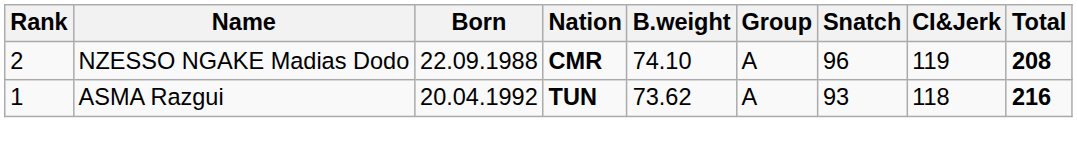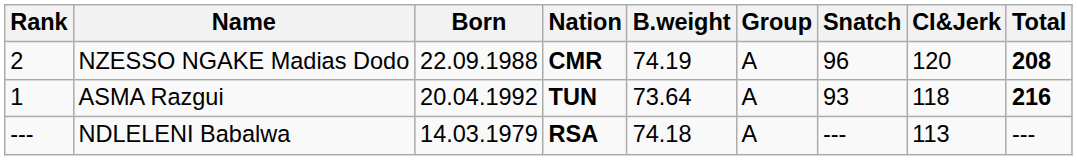 <table class="wikitable">
 <tr>
 <th>Rank</th>
 <th>Name</th>
 <th>Born</th>
 <th>Nation</th>
 <th>B.weight</th>
 <th>Group</th>
 <th>Snatch</th>
 <th>CI&Jerk</th>
 <th>Total</th>
 </tr>
 <tr>
 <td>2</td>
 <td>NZESSO NGAKE Madias Dodo</td>
 <td>22.09.1988</td>
 <td><strong>CMR</strong></td>
-<td>74.10</td>
+<td>74.19</td>
 <td>A</td>
 <td>96</td>
-<td>119</td>
+<td>120</td>
 <td><strong>208</strong></td>
 </tr>
 <tr>
 <td>1</td>
 <td>ASMA Razgui</td>
 <td>20.04.1992</td>
 <td><strong>TUN</strong></td>
-<td>73.62</td>
+<td>73.64</td>
 <td>A</td>
 <td>93</td>
 <td>118</td>
 <td><strong>216</strong></td>
 </tr>
+<tr>
+<td>---</td>
+<td>NDLELENI Babalwa</td>
+<td>14.03.1979</td>
+<td><strong>RSA</strong></td>
+<td>74.18</td>
+<td>A</td>
+<td>---</td>
+<td>113</td>
+<td>---</td>
+</tr>
 </table>
